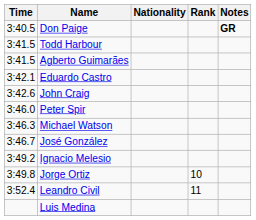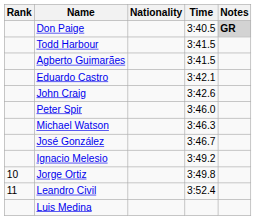 <table class="wikitable sortable">
 <tr>
-<th>Time</th>
+<th>Rank</th>
 <th>Name</th>
 <th>Nationality</th>
-<th>Rank</th>
+<th>Time</th>
 <th>Notes</th>
 </tr>
 <tr>
-<td>3:40.5</td>
+<td></td>
 <td><a href='#'>Don Paige</a></td>
 <td></td>
-<td></td>
-<td><strong>GR</strong></td>
+<td>3:40.5</td>
+<td style="background: lightgrey;"><strong>GR</strong></td>
 </tr>
 <tr>
-<td>3:41.5</td>
+<td></td>
 <td><a href='#'>Todd Harbour</a></td>
 <td></td>
-<td></td>
+<td>3:41.5</td>
 <td></td>
 </tr>
 <tr>
-<td>3:41.5</td>
+<td></td>
 <td><a href='#'>Agberto Guimarães</a></td>
 <td></td>
-<td></td>
+<td>3:41.5</td>
 <td></td>
 </tr>
 <tr>
-<td>3:42.1</td>
+<td></td>
 <td><a href='#'>Eduardo Castro</a></td>
 <td></td>
-<td></td>
+<td>3:42.1</td>
 <td></td>
 </tr>
 <tr>
-<td>3:42.6</td>
+<td></td>
 <td><a href='#'>John Craig</a></td>
 <td></td>
-<td></td>
+<td>3:42.6</td>
 <td></td>
 </tr>
 <tr>
-<td>3:46.0</td>
+<td></td>
 <td><a href='#'>Peter Spir</a></td>
 <td></td>
-<td></td>
+<td>3:46.0</td>
 <td></td>
 </tr>
 <tr>
-<td>3:46.3</td>
+<td></td>
 <td><a href='#'>Michael Watson</a></td>
 <td></td>
-<td></td>
+<td>3:46.3</td>
 <td></td>
 </tr>
 <tr>
-<td>3:46.7</td>
+<td></td>
 <td><a href='#'>José González</a></td>
 <td></td>
-<td></td>
+<td>3:46.7</td>
 <td></td>
 </tr>
 <tr>
-<td>3:49.2</td>
+<td></td>
 <td><a href='#'>Ignacio Melesio</a></td>
 <td></td>
-<td></td>
+<td>3:49.2</td>
 <td></td>
 </tr>
 <tr>
-<td>3:49.8</td>
+<td>10</td>
 <td><a href='#'>Jorge Ortiz</a></td>
 <td></td>
-<td>10</td>
+<td>3:49.8</td>
 <td></td>
 </tr>
 <tr>
-<td>3:52.4</td>
+<td>11</td>
 <td><a href='#'>Leandro Civil</a></td>
 <td></td>
-<td>11</td>
+<td>3:52.4</td>
 <td></td>
 </tr>
 <tr>
 <td></td>
 <td><a href='#'>Luis Medina</a></td>
 <td></td>
 <td></td>
 <td></td>
 </tr>
 </table>
